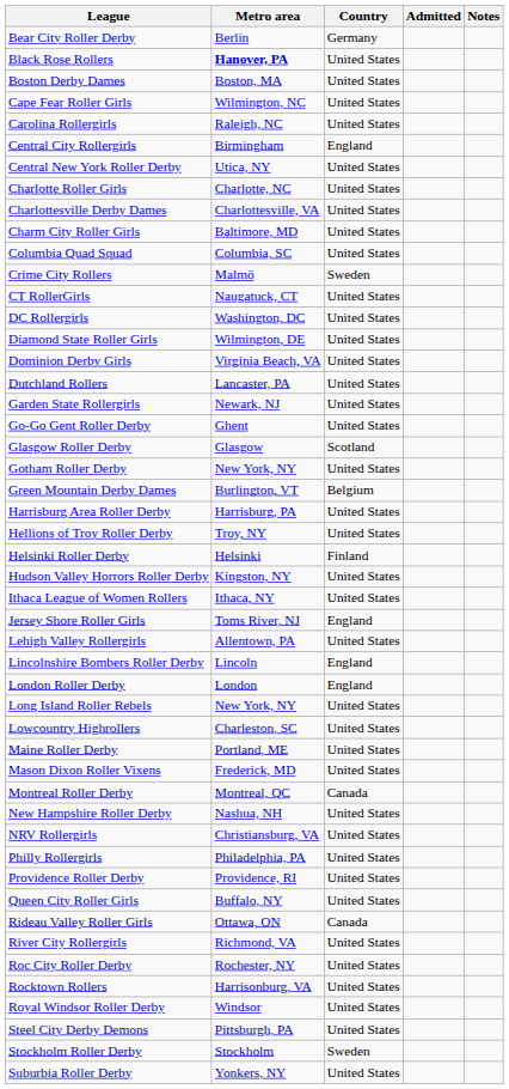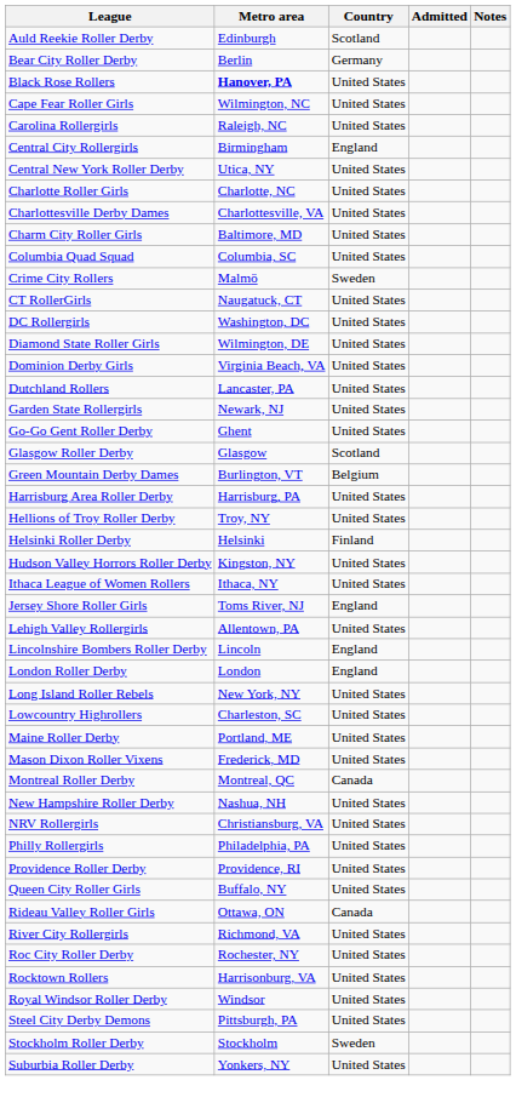 <table class="wikitable sortable">
 <tr>
 <th>League</th>
 <th>Metro area</th>
 <th>Country</th>
 <th>Admitted</th>
 <th>Notes</th>
+</tr>
+<tr>
+<td><a href='#'>Auld Reekie Roller Derby</a></td>
+<td><a href='#'>Edinburgh</a></td>
+<td>Scotland</td>
+<td></td>
+<td></td>
 </tr>
 <tr>
 <td><a href='#'>Bear City Roller Derby</a></td>
 <td><a href='#'>Berlin</a></td>
 <td>Germany</td>
 <td></td>
 <td></td>
 </tr>
 <tr>
 <td><a href='#'>Black Rose Rollers</a></td>
 <td><strong><a href='#'>Hanover, PA</a></strong></td>
-<td>United States</td>
-<td></td>
-<td></td>
-</tr>
-<tr>
-<td><a href='#'>Boston Derby Dames</a></td>
-<td><a href='#'>Boston, MA</a></td>
 <td>United States</td>
 <td></td>
 <td></td>
 </tr>
 <tr>
 <td><a href='#'>Cape Fear Roller Girls</a></td>
 <td><a href='#'>Wilmington, NC</a></td>
 <td>United States</td>
 <td></td>
 <td></td>
 </tr>
 <tr>
 <td><a href='#'>Carolina Rollergirls</a></td>
 <td><a href='#'>Raleigh, NC</a></td>
 <td>United States</td>
 <td></td>
 <td></td>
 </tr>
 <tr>
 <td><a href='#'>Central City Rollergirls</a></td>
 <td><a href='#'>Birmingham</a></td>
 <td>England</td>
 <td></td>
 <td></td>
 </tr>
 <tr>
 <td><a href='#'>Central New York Roller Derby</a></td>
 <td><a href='#'>Utica, NY</a></td>
 <td>United States</td>
 <td></td>
 <td></td>
 </tr>
 <tr>
 <td><a href='#'>Charlotte Roller Girls</a></td>
 <td><a href='#'>Charlotte, NC</a></td>
 <td>United States</td>
 <td></td>
 <td></td>
 </tr>
 <tr>
 <td><a href='#'>Charlottesville Derby Dames</a></td>
 <td><a href='#'>Charlottesville, VA</a></td>
 <td>United States</td>
 <td></td>
 <td></td>
 </tr>
 <tr>
 <td><a href='#'>Charm City Roller Girls</a></td>
 <td><a href='#'>Baltimore, MD</a></td>
 <td>United States</td>
 <td></td>
 <td></td>
 </tr>
 <tr>
 <td><a href='#'>Columbia Quad Squad</a></td>
 <td><a href='#'>Columbia, SC</a></td>
 <td>United States</td>
 <td></td>
 <td></td>
 </tr>
 <tr>
 <td><a href='#'>Crime City Rollers</a></td>
 <td><a href='#'>Malmö</a></td>
 <td>Sweden</td>
 <td></td>
 <td></td>
 </tr>
 <tr>
 <td><a href='#'>CT RollerGirls</a></td>
 <td><a href='#'>Naugatuck, CT</a></td>
 <td>United States</td>
 <td></td>
 <td></td>
 </tr>
 <tr>
 <td><a href='#'>DC Rollergirls</a></td>
 <td><a href='#'>Washington, DC</a></td>
 <td>United States</td>
 <td></td>
 <td></td>
 </tr>
 <tr>
 <td><a href='#'>Diamond State Roller Girls</a></td>
 <td><a href='#'>Wilmington, DE</a></td>
 <td>United States</td>
 <td></td>
 <td></td>
 </tr>
 <tr>
 <td><a href='#'>Dominion Derby Girls</a></td>
 <td><a href='#'>Virginia Beach, VA</a></td>
 <td>United States</td>
 <td></td>
 <td></td>
 </tr>
 <tr>
 <td><a href='#'>Dutchland Rollers</a></td>
 <td><a href='#'>Lancaster, PA</a></td>
 <td>United States</td>
 <td></td>
 <td></td>
 </tr>
 <tr>
 <td><a href='#'>Garden State Rollergirls</a></td>
 <td><a href='#'>Newark, NJ</a></td>
 <td>United States</td>
 <td></td>
 <td></td>
 </tr>
 <tr>
 <td><a href='#'>Go-Go Gent Roller Derby</a></td>
 <td><a href='#'>Ghent</a></td>
 <td>United States</td>
 <td></td>
 <td></td>
 </tr>
 <tr>
 <td><a href='#'>Glasgow Roller Derby</a></td>
 <td><a href='#'>Glasgow</a></td>
 <td>Scotland</td>
-<td></td>
-<td></td>
-</tr>
-<tr>
-<td><a href='#'>Gotham Roller Derby</a></td>
-<td><a href='#'>New York, NY</a></td>
-<td>United States</td>
 <td></td>
 <td></td>
 </tr>
 <tr>
 <td><a href='#'>Green Mountain Derby Dames</a></td>
 <td><a href='#'>Burlington, VT</a></td>
 <td>Belgium</td>
 <td></td>
 <td></td>
 </tr>
 <tr>
 <td><a href='#'>Harrisburg Area Roller Derby</a></td>
 <td><a href='#'>Harrisburg, PA</a></td>
 <td>United States</td>
 <td></td>
 <td></td>
 </tr>
 <tr>
 <td><a href='#'>Hellions of Troy Roller Derby</a></td>
 <td><a href='#'>Troy, NY</a></td>
 <td>United States</td>
 <td></td>
 <td></td>
 </tr>
 <tr>
 <td><a href='#'>Helsinki Roller Derby</a></td>
 <td><a href='#'>Helsinki</a></td>
 <td>Finland</td>
 <td></td>
 <td></td>
 </tr>
 <tr>
 <td><a href='#'>Hudson Valley Horrors Roller Derby</a></td>
 <td><a href='#'>Kingston, NY</a></td>
 <td>United States</td>
 <td></td>
 <td></td>
 </tr>
 <tr>
 <td><a href='#'>Ithaca League of Women Rollers</a></td>
 <td><a href='#'>Ithaca, NY</a></td>
 <td>United States</td>
 <td></td>
 <td></td>
 </tr>
 <tr>
 <td><a href='#'>Jersey Shore Roller Girls</a></td>
 <td><a href='#'>Toms River, NJ</a></td>
 <td>England</td>
 <td></td>
 <td></td>
 </tr>
 <tr>
 <td><a href='#'>Lehigh Valley Rollergirls</a></td>
 <td><a href='#'>Allentown, PA</a></td>
 <td>United States</td>
 <td></td>
 <td></td>
 </tr>
 <tr>
 <td><a href='#'>Lincolnshire Bombers Roller Derby</a></td>
 <td><a href='#'>Lincoln</a></td>
 <td>England</td>
 <td></td>
 <td></td>
 </tr>
 <tr>
 <td><a href='#'>London Roller Derby</a></td>
 <td><a href='#'>London</a></td>
 <td>England</td>
 <td></td>
 <td></td>
 </tr>
 <tr>
 <td><a href='#'>Long Island Roller Rebels</a></td>
 <td><a href='#'>New York, NY</a></td>
 <td>United States</td>
 <td></td>
 <td></td>
 </tr>
 <tr>
 <td><a href='#'>Lowcountry Highrollers</a></td>
 <td><a href='#'>Charleston, SC</a></td>
 <td>United States</td>
 <td></td>
 <td></td>
 </tr>
 <tr>
 <td><a href='#'>Maine Roller Derby</a></td>
 <td><a href='#'>Portland, ME</a></td>
 <td>United States</td>
 <td></td>
 <td></td>
 </tr>
 <tr>
 <td><a href='#'>Mason Dixon Roller Vixens</a></td>
 <td><a href='#'>Frederick, MD</a></td>
 <td>United States</td>
 <td></td>
 <td></td>
 </tr>
 <tr>
 <td><a href='#'>Montreal Roller Derby</a></td>
 <td><a href='#'>Montreal, QC</a></td>
 <td>Canada</td>
 <td></td>
 <td></td>
 </tr>
 <tr>
 <td><a href='#'>New Hampshire Roller Derby</a></td>
 <td><a href='#'>Nashua, NH</a></td>
 <td>United States</td>
 <td></td>
 <td></td>
 </tr>
 <tr>
 <td><a href='#'>NRV Rollergirls</a></td>
 <td><a href='#'>Christiansburg, VA</a></td>
 <td>United States</td>
 <td></td>
 <td></td>
 </tr>
 <tr>
 <td><a href='#'>Philly Rollergirls</a></td>
 <td><a href='#'>Philadelphia, PA</a></td>
 <td>United States</td>
 <td></td>
 <td></td>
 </tr>
 <tr>
 <td><a href='#'>Providence Roller Derby</a></td>
 <td><a href='#'>Providence, RI</a></td>
 <td>United States</td>
 <td></td>
 <td></td>
 </tr>
 <tr>
 <td><a href='#'>Queen City Roller Girls</a></td>
 <td><a href='#'>Buffalo, NY</a></td>
 <td>United States</td>
 <td></td>
 <td></td>
 </tr>
 <tr>
 <td><a href='#'>Rideau Valley Roller Girls</a></td>
 <td><a href='#'>Ottawa, ON</a></td>
 <td>Canada</td>
 <td></td>
 <td></td>
 </tr>
 <tr>
 <td><a href='#'>River City Rollergirls</a></td>
 <td><a href='#'>Richmond, VA</a></td>
 <td>United States</td>
 <td></td>
 <td></td>
 </tr>
 <tr>
 <td><a href='#'>Roc City Roller Derby</a></td>
 <td><a href='#'>Rochester, NY</a></td>
 <td>United States</td>
 <td></td>
 <td></td>
 </tr>
 <tr>
 <td><a href='#'>Rocktown Rollers</a></td>
 <td><a href='#'>Harrisonburg, VA</a></td>
 <td>United States</td>
 <td></td>
 <td></td>
 </tr>
 <tr>
 <td><a href='#'>Royal Windsor Roller Derby</a></td>
 <td><a href='#'>Windsor</a></td>
 <td>United States</td>
 <td></td>
 <td></td>
 </tr>
 <tr>
 <td><a href='#'>Steel City Derby Demons</a></td>
 <td><a href='#'>Pittsburgh, PA</a></td>
 <td>United States</td>
 <td></td>
 <td></td>
 </tr>
 <tr>
 <td><a href='#'>Stockholm Roller Derby</a></td>
 <td><a href='#'>Stockholm</a></td>
 <td>Sweden</td>
 <td></td>
 <td></td>
 </tr>
 <tr>
 <td><a href='#'>Suburbia Roller Derby</a></td>
 <td><a href='#'>Yonkers, NY</a></td>
 <td>United States</td>
 <td></td>
 <td></td>
 </tr>
 </table>
